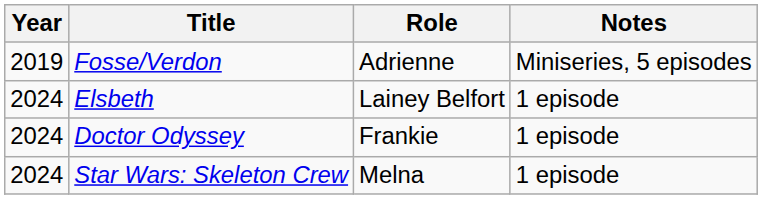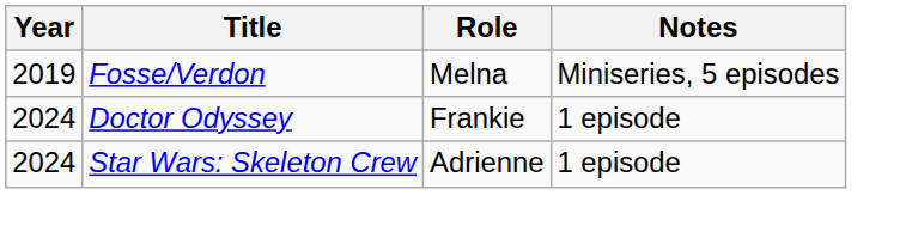 <table class = "wikitable sortable">
 <tr>
 <th>Year</th>
 <th>Title</th>
 <th>Role</th>
 <th class = "unsortable">Notes</th>
 </tr>
 <tr>
 <td>2019</td>
 <td><em><a href='#'>Fosse/Verdon</a></em></td>
-<td>Adrienne</td>
+<td>Melna</td>
 <td>Miniseries, 5 episodes</td>
-</tr>
-<tr>
-<td>2024</td>
-<td><em><a href='#'>Elsbeth</a></em></td>
-<td>Lainey Belfort</td>
-<td>1 episode</td>
 </tr>
 <tr>
 <td>2024</td>
 <td><em><a href='#'>Doctor Odyssey</a></em></td>
 <td>Frankie</td>
 <td>1 episode</td>
 </tr>
 <tr>
 <td>2024</td>
 <td><em><a href='#'>Star Wars: Skeleton Crew</a></em></td>
-<td>Melna</td>
+<td>Adrienne</td>
 <td>1 episode</td>
 </tr>
 </table>
